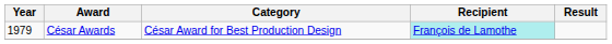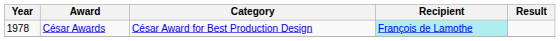 <table class="wikitable" style="width:99%;">
 <tr>
 <th>Year</th>
 <th>Award</th>
 <th>Category</th>
 <th>Recipient</th>
 <th>Result</th>
 </tr>
 <tr>
-<td>1979</td>
+<td>1978</td>
 <td><a href='#'>César Awards</a></td>
 <td><a href='#'>César Award for Best Production Design</a></td>
 <td style="background: paleturquoise;"><a href='#'>François de Lamothe</a></td>
 <td></td>
 </tr>
 <tr>
 </tr>
 </table>
